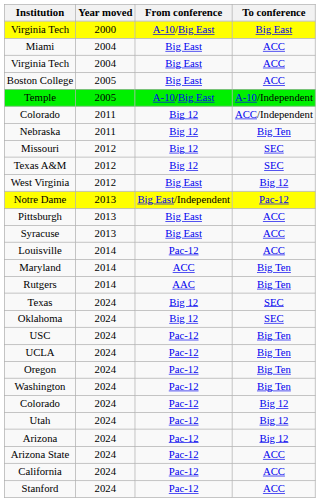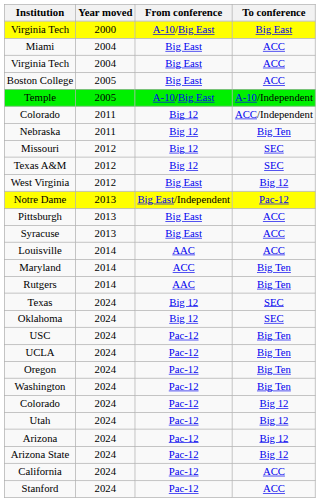 <table class="wikitable sortable" style="text-align: center;">
 <tr>
 <th>Institution</th>
 <th>Year moved</th>
 <th>From conference</th>
 <th>To conference</th>
 </tr>
 <tr bgcolor=Yellow>
 <td>Virginia Tech</td>
 <td>2000</td>
 <td><a href='#'>A-10</a>/<a href='#'>Big East</a></td>
 <td><a href='#'>Big East</a></td>
 </tr>
 <tr>
 <td>Miami</td>
 <td>2004</td>
 <td><a href='#'>Big East</a></td>
 <td><a href='#'>ACC</a></td>
 </tr>
 <tr>
 <td>Virginia Tech</td>
 <td>2004</td>
 <td><a href='#'>Big East</a></td>
 <td><a href='#'>ACC</a></td>
 </tr>
 <tr>
 <td>Boston College</td>
 <td>2005</td>
 <td><a href='#'>Big East</a></td>
 <td><a href='#'>ACC</a></td>
 </tr>
 <tr bgcolor=#00F000>
 <td>Temple</td>
 <td>2005</td>
 <td><a href='#'>A-10</a>/<a href='#'>Big East</a></td>
 <td><a href='#'>A-10</a>/Independent</td>
 </tr>
 <tr>
 <td>Colorado</td>
 <td>2011</td>
 <td><a href='#'>Big 12</a></td>
 <td><a href='#'>ACC</a>/Independent</td>
 </tr>
 <tr>
 <td>Nebraska</td>
 <td>2011</td>
 <td><a href='#'>Big 12</a></td>
 <td><a href='#'>Big Ten</a></td>
 </tr>
 <tr>
 <td>Missouri</td>
 <td>2012</td>
 <td><a href='#'>Big 12</a></td>
 <td><a href='#'>SEC</a></td>
 </tr>
 <tr>
 <td>Texas A&M</td>
 <td>2012</td>
 <td><a href='#'>Big 12</a></td>
 <td><a href='#'>SEC</a></td>
 </tr>
 <tr>
 <td>West Virginia</td>
 <td>2012</td>
 <td><a href='#'>Big East</a></td>
 <td><a href='#'>Big 12</a></td>
 </tr>
 <tr bgcolor=Yellow>
 <td>Notre Dame</td>
 <td>2013</td>
 <td><a href='#'>Big East</a>/Independent</td>
 <td><a href='#'>Pac-12</a></td>
 </tr>
 <tr>
 <td>Pittsburgh</td>
 <td>2013</td>
 <td><a href='#'>Big East</a></td>
 <td><a href='#'>ACC</a></td>
 </tr>
 <tr>
 <td>Syracuse</td>
 <td>2013</td>
 <td><a href='#'>Big East</a></td>
 <td><a href='#'>ACC</a></td>
 </tr>
 <tr>
 <td>Louisville</td>
 <td>2014</td>
-<td><a href='#'>Pac-12</a></td>
+<td><a href='#'>AAC</a></td>
 <td><a href='#'>ACC</a></td>
 </tr>
 <tr>
 <td>Maryland</td>
 <td>2014</td>
 <td><a href='#'>ACC</a></td>
 <td><a href='#'>Big Ten</a></td>
 </tr>
 <tr>
 <td>Rutgers</td>
 <td>2014</td>
 <td><a href='#'>AAC</a></td>
 <td><a href='#'>Big Ten</a></td>
 </tr>
 <tr>
 <td>Texas</td>
 <td>2024</td>
 <td><a href='#'>Big 12</a></td>
 <td><a href='#'>SEC</a></td>
 </tr>
 <tr>
 <td>Oklahoma</td>
 <td>2024</td>
 <td><a href='#'>Big 12</a></td>
 <td><a href='#'>SEC</a></td>
 </tr>
 <tr>
 <td>USC</td>
 <td>2024</td>
 <td><a href='#'>Pac-12</a></td>
 <td><a href='#'>Big Ten</a></td>
 </tr>
 <tr>
 <td>UCLA</td>
 <td>2024</td>
 <td><a href='#'>Pac-12</a></td>
 <td><a href='#'>Big Ten</a></td>
 </tr>
 <tr>
 <td>Oregon</td>
 <td>2024</td>
 <td><a href='#'>Pac-12</a></td>
 <td><a href='#'>Big Ten</a></td>
 </tr>
 <tr>
 <td>Washington</td>
 <td>2024</td>
 <td><a href='#'>Pac-12</a></td>
 <td><a href='#'>Big Ten</a></td>
 </tr>
 <tr>
 <td>Colorado</td>
 <td>2024</td>
 <td><a href='#'>Pac-12</a></td>
 <td><a href='#'>Big 12</a></td>
 </tr>
 <tr>
 <td>Utah</td>
 <td>2024</td>
 <td><a href='#'>Pac-12</a></td>
 <td><a href='#'>Big 12</a></td>
 </tr>
 <tr>
 <td>Arizona</td>
 <td>2024</td>
 <td><a href='#'>Pac-12</a></td>
 <td><a href='#'>Big 12</a></td>
 </tr>
 <tr>
 <td>Arizona State</td>
 <td>2024</td>
 <td><a href='#'>Pac-12</a></td>
-<td><a href='#'>ACC</a></td>
+<td><a href='#'>Big 12</a></td>
 </tr>
 <tr>
 <td>California</td>
 <td>2024</td>
 <td><a href='#'>Pac-12</a></td>
 <td><a href='#'>ACC</a></td>
 </tr>
 <tr>
 <td>Stanford</td>
 <td>2024</td>
 <td><a href='#'>Pac-12</a></td>
 <td><a href='#'>ACC</a></td>
 </tr>
 </table>
